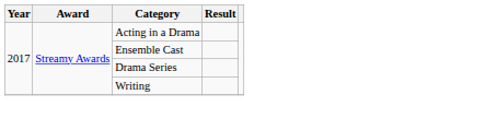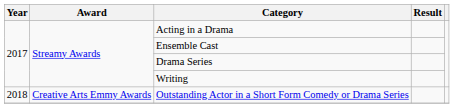 <table class="wikitable">
 <tr>
 <th>Year</th>
 <th>Award</th>
 <th>Category</th>
 <th>Result</th>
 <th></th>
 </tr>
 <tr>
 <td rowspan="4">2017</td>
 <td rowspan="4"><a href='#'>Streamy Awards</a></td>
 <td>Acting in a Drama</td>
 <td></td>
 <td rowspan="4"></td>
 </tr>
 <tr>
 <td>Ensemble Cast</td>
 <td></td>
 </tr>
 <tr>
 <td>Drama Series</td>
 <td></td>
 </tr>
 <tr>
 <td>Writing</td>
 <td></td>
 </tr>
 <tr>
+<td>2018</td>
+<td><a href='#'>Creative Arts Emmy Awards</a></td>
+<td><a href='#'>Outstanding Actor in a Short Form Comedy or Drama Series</a></td>
+<td></td>
+<td></td>
+</tr>
+<tr>
 </tr>
 </table>
